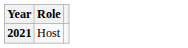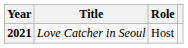 <table class="wikitable sortable plainrowheaders">
 <tr>
 <th scope="col">Year</th>
+<th scope="col">Title</th>
 <th scope="col">Role</th>
 <th scope="col" class="unsortable"></th>
 </tr>
 <tr>
 <th scope="row">2021</th>
+<td><em>Love Catcher in Seoul</em></td>
 <td>Host</td>
 <td></td>
 </tr>
 </table>
